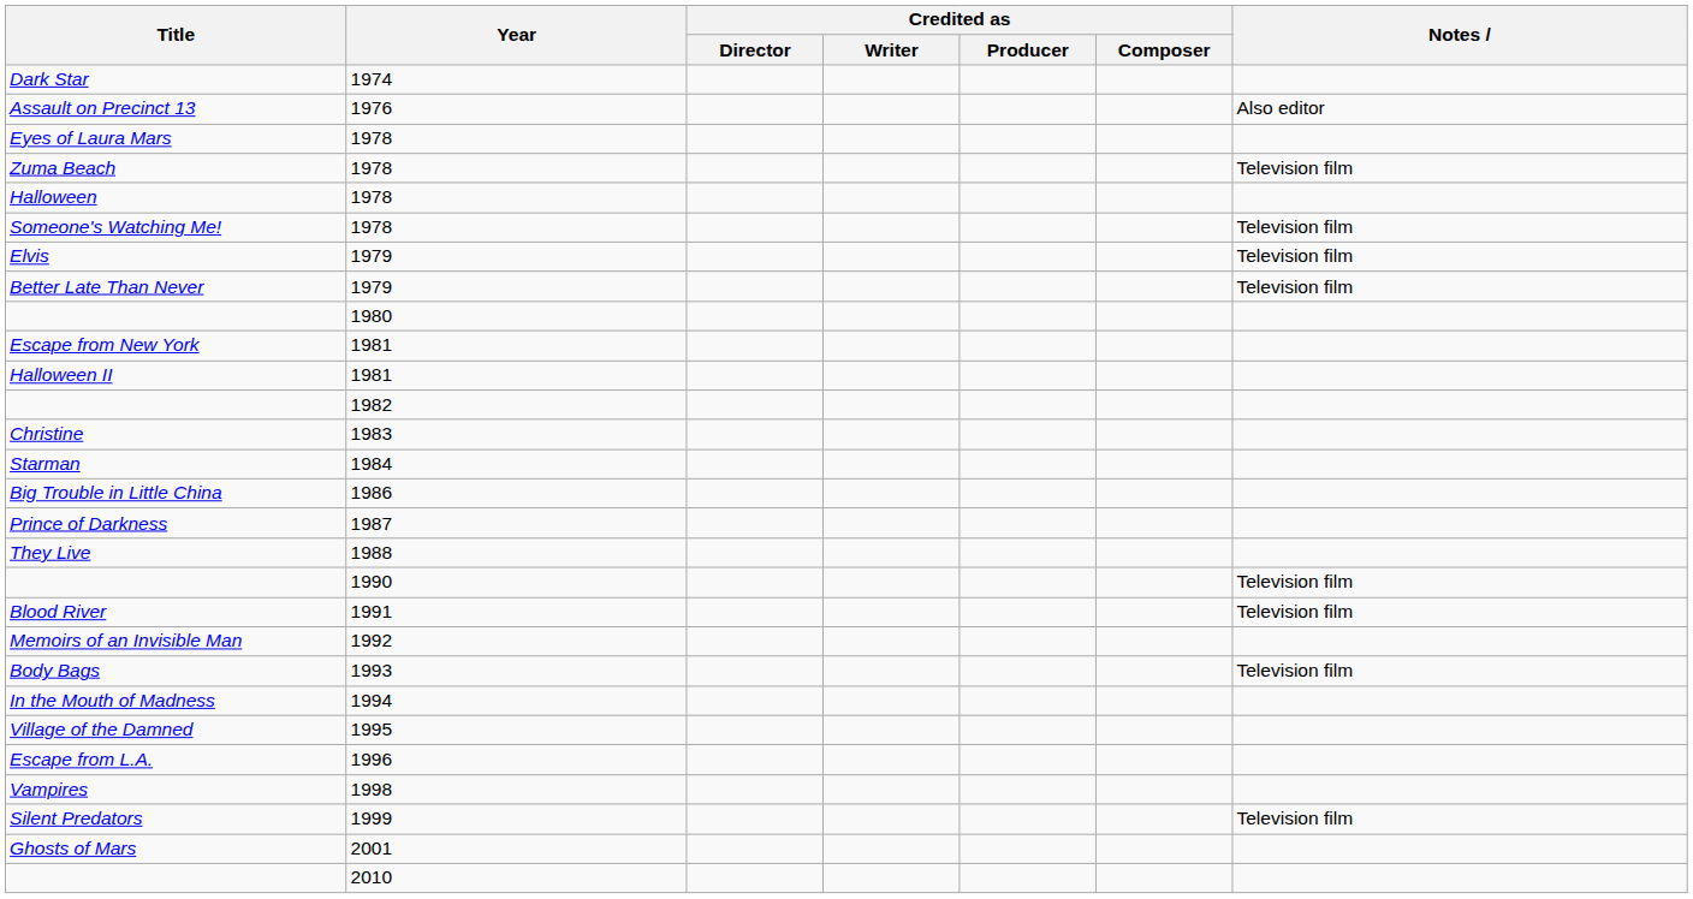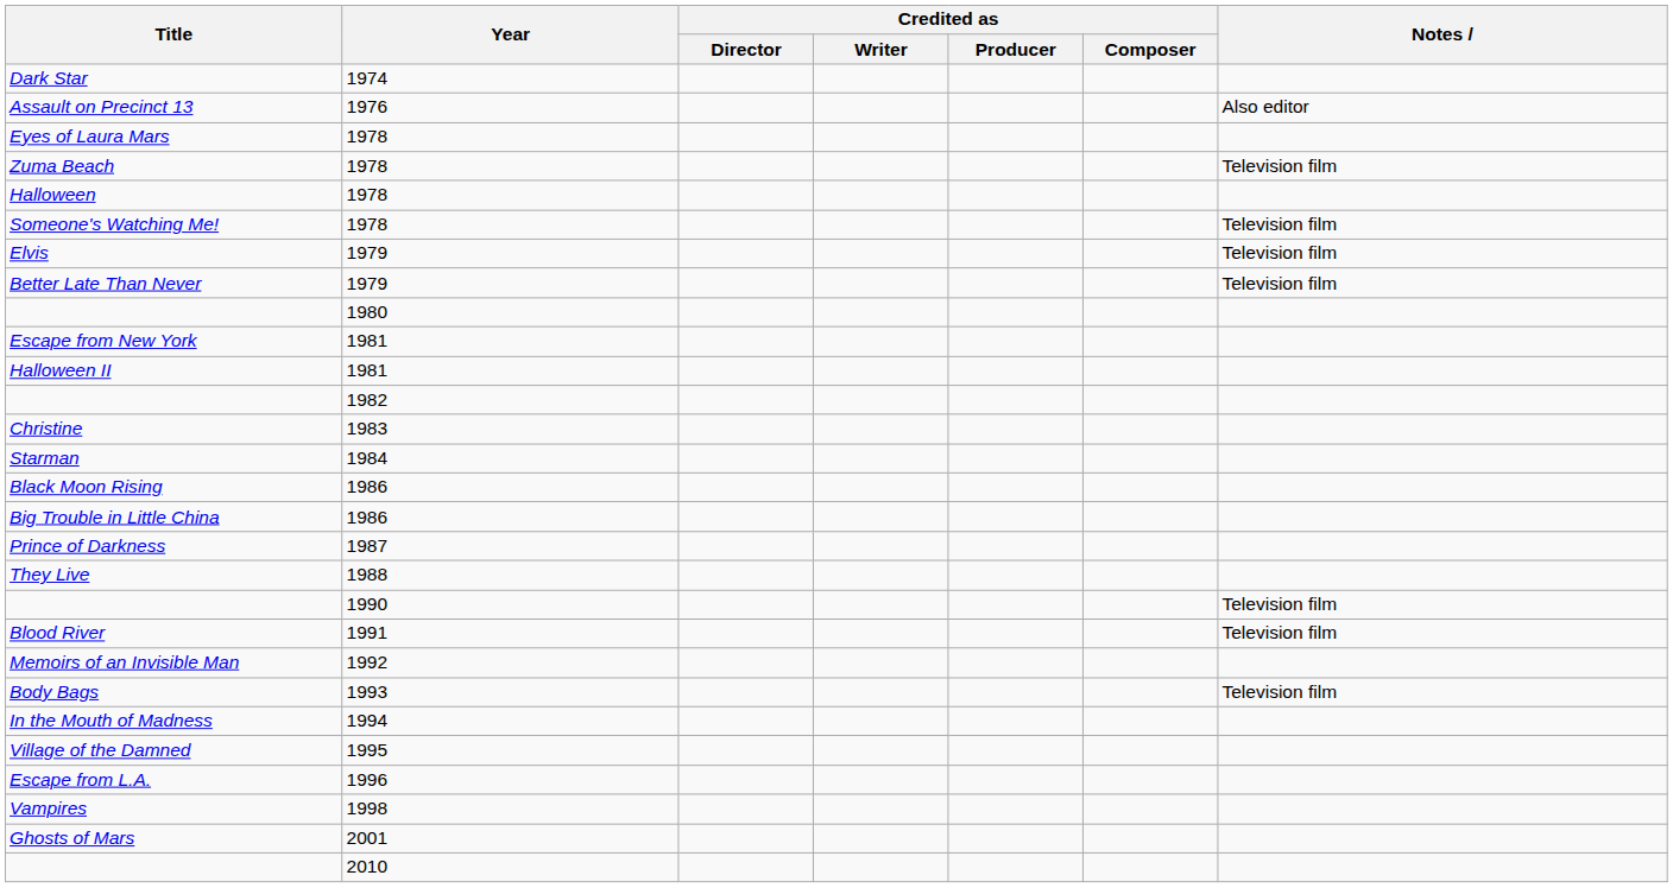 <table class="wikitable sortable sticky-header-multi"">
 <tr>
 <th width="15%" rowspan="2" scope="col">Title</th>
 <th width="15%" rowspan="2" scope="col">Year</th>
 <th colspan="4" scope="col">Credited as</th>
 <th width="20%" rowspan="2" scope="col" class="unsortable">Notes / </th>
 </tr>
 <tr>
 <th width=6%>Director</th>
 <th width=6%>Writer</th>
 <th width=6%>Producer</th>
 <th width=6%>Composer</th>
 </tr>
 <tr>
 <td><em><a href='#'>Dark Star</a></em></td>
 <td>1974</td>
 <td></td>
 <td></td>
 <td></td>
 <td></td>
 <td style="text-align:center;"></td>
 </tr>
 <tr>
 <td><em><a href='#'>Assault on Precinct 13</a></em></td>
 <td>1976</td>
 <td></td>
 <td></td>
 <td></td>
 <td></td>
 <td>Also editor</td>
 </tr>
 <tr>
 <td><em><a href='#'>Eyes of Laura Mars</a></em></td>
 <td>1978</td>
 <td></td>
 <td></td>
 <td></td>
 <td></td>
 <td style="text-align:center;"></td>
 </tr>
 <tr>
 <td><em><a href='#'>Zuma Beach</a></em></td>
 <td>1978</td>
 <td></td>
 <td></td>
 <td></td>
 <td></td>
 <td>Television film</td>
 </tr>
 <tr>
 <td><em><a href='#'>Halloween</a></em></td>
 <td>1978</td>
 <td></td>
 <td></td>
 <td></td>
 <td></td>
 <td style="text-align:center;"></td>
 </tr>
 <tr>
 <td><em><a href='#'>Someone's Watching Me!</a></em></td>
 <td>1978</td>
 <td></td>
 <td></td>
 <td></td>
 <td></td>
 <td>Television film</td>
 </tr>
 <tr>
 <td><em><a href='#'>Elvis</a></em></td>
 <td>1979</td>
 <td></td>
 <td></td>
 <td></td>
 <td></td>
 <td>Television film</td>
 </tr>
 <tr>
 <td><em><a href='#'>Better Late Than Never</a></em></td>
 <td>1979</td>
 <td></td>
 <td></td>
 <td></td>
 <td></td>
 <td>Television film</td>
 </tr>
 <tr>
 <td></td>
 <td>1980</td>
 <td></td>
 <td></td>
 <td></td>
 <td></td>
 <td style="text-align:center;"></td>
 </tr>
 <tr>
 <td><em><a href='#'>Escape from New York</a></em></td>
 <td>1981</td>
 <td></td>
 <td></td>
 <td></td>
 <td></td>
 <td style="text-align:center;"></td>
 </tr>
 <tr>
 <td><em><a href='#'>Halloween II</a></em></td>
 <td>1981</td>
 <td></td>
 <td></td>
 <td></td>
 <td></td>
 <td style="text-align:center;"></td>
 </tr>
 <tr>
 <td></td>
 <td>1982</td>
 <td></td>
 <td></td>
 <td></td>
 <td></td>
 <td style="text-align:center;"></td>
 </tr>
 <tr>
 <td><em><a href='#'>Christine</a></em></td>
 <td>1983</td>
 <td></td>
 <td></td>
 <td></td>
 <td></td>
 <td style="text-align:center;"></td>
 </tr>
 <tr>
 <td><em><a href='#'>Starman</a></em></td>
 <td>1984</td>
 <td></td>
 <td></td>
 <td></td>
 <td></td>
 <td style="text-align:center;"></td>
 </tr>
 <tr>
+<td><em><a href='#'>Black Moon Rising</a></em></td>
+<td>1986</td>
+<td></td>
+<td></td>
+<td></td>
+<td></td>
+<td style="text-align:center;"></td>
+</tr>
+<tr>
 <td><em><a href='#'>Big Trouble in Little China</a></em></td>
 <td>1986</td>
 <td></td>
 <td></td>
 <td></td>
 <td></td>
 <td style="text-align:center;"></td>
 </tr>
 <tr>
 <td><em><a href='#'>Prince of Darkness</a></em></td>
 <td>1987</td>
 <td></td>
 <td></td>
 <td></td>
 <td></td>
 <td style="text-align:center;"></td>
 </tr>
 <tr>
 <td><em><a href='#'>They Live</a></em></td>
 <td>1988</td>
 <td></td>
 <td></td>
 <td></td>
 <td></td>
 <td style="text-align:center;"></td>
 </tr>
 <tr>
 <td></td>
 <td>1990</td>
 <td></td>
 <td></td>
 <td></td>
 <td></td>
 <td>Television film</td>
 </tr>
 <tr>
 <td><em><a href='#'>Blood River</a></em></td>
 <td>1991</td>
 <td></td>
 <td></td>
 <td></td>
 <td></td>
 <td>Television film</td>
 </tr>
 <tr>
 <td><em><a href='#'>Memoirs of an Invisible Man</a></em></td>
 <td>1992</td>
 <td></td>
 <td></td>
 <td></td>
 <td></td>
 <td style="text-align:center;"></td>
 </tr>
 <tr>
 <td><em><a href='#'>Body Bags</a></em></td>
 <td>1993</td>
 <td></td>
 <td></td>
 <td></td>
 <td></td>
 <td>Television film</td>
 </tr>
 <tr>
 <td><em><a href='#'>In the Mouth of Madness</a></em></td>
 <td>1994</td>
 <td></td>
 <td></td>
 <td></td>
 <td></td>
 <td style="text-align:center;"></td>
 </tr>
 <tr>
 <td><em><a href='#'>Village of the Damned</a></em></td>
 <td>1995</td>
 <td></td>
 <td></td>
 <td></td>
 <td></td>
 <td style="text-align:center;"></td>
 </tr>
 <tr>
 <td><em><a href='#'>Escape from L.A.</a></em></td>
 <td>1996</td>
 <td></td>
 <td></td>
 <td></td>
 <td></td>
 <td style="text-align:center;"></td>
 </tr>
 <tr>
 <td><em><a href='#'>Vampires</a></em></td>
 <td>1998</td>
 <td></td>
 <td></td>
 <td></td>
 <td></td>
 <td style="text-align:center;"></td>
 </tr>
 <tr>
-<td><em><a href='#'>Silent Predators</a></em></td>
-<td>1999</td>
-<td></td>
-<td></td>
-<td></td>
-<td></td>
-<td>Television film</td>
-</tr>
-<tr>
 <td><em><a href='#'>Ghosts of Mars</a></em></td>
 <td>2001</td>
 <td></td>
 <td></td>
 <td></td>
 <td></td>
 <td style="text-align:center;"></td>
 </tr>
 <tr>
 <td></td>
 <td>2010</td>
 <td></td>
 <td></td>
 <td></td>
 <td></td>
 <td style="text-align:center;"></td>
 </tr>
 </table>
